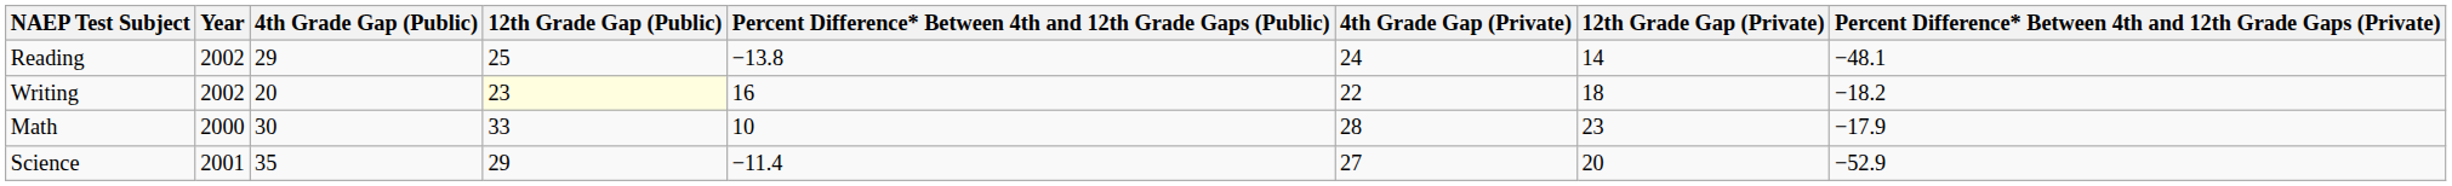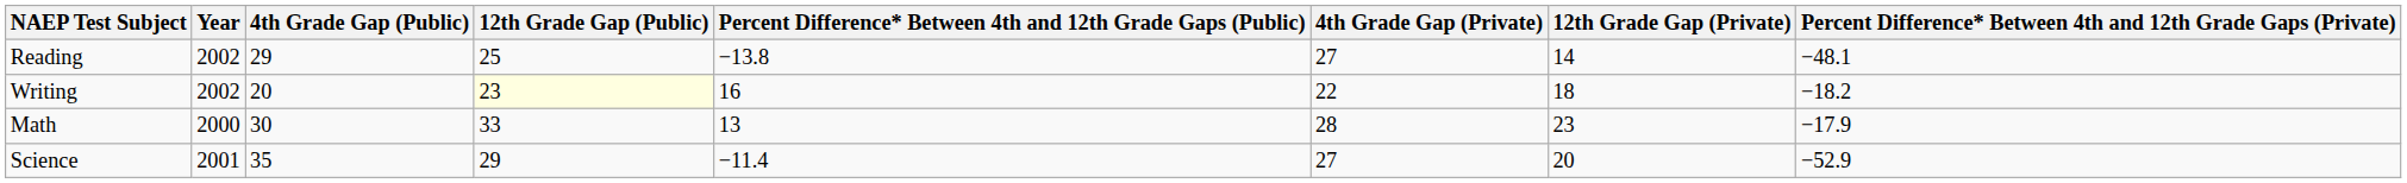 <table class="wikitable">
 <tr>
 <th>NAEP Test Subject</th>
 <th>Year</th>
 <th>4th Grade Gap (Public)</th>
 <th>12th Grade Gap (Public)</th>
 <th>Percent Difference* Between 4th and 12th Grade Gaps (Public)</th>
 <th>4th Grade Gap (Private)</th>
 <th>12th Grade Gap (Private)</th>
 <th>Percent Difference* Between 4th and 12th Grade Gaps (Private)</th>
 </tr>
 <tr>
 <td>Reading</td>
 <td>2002</td>
 <td>29</td>
 <td>25</td>
 <td>−13.8</td>
-<td>24</td>
+<td>27</td>
 <td>14</td>
 <td>−48.1</td>
 </tr>
 <tr>
 <td>Writing</td>
 <td>2002</td>
 <td>20</td>
 <td style="background: lightyellow;">23</td>
 <td>16</td>
 <td>22</td>
 <td>18</td>
 <td>−18.2</td>
 </tr>
 <tr>
 <td>Math</td>
 <td>2000</td>
 <td>30</td>
 <td>33</td>
-<td>10</td>
+<td>13</td>
 <td>28</td>
 <td>23</td>
 <td>−17.9</td>
 </tr>
 <tr>
 <td>Science</td>
 <td>2001</td>
 <td>35</td>
 <td>29</td>
 <td>−11.4</td>
 <td>27</td>
 <td>20</td>
 <td>−52.9</td>
 </tr>
 </table>
